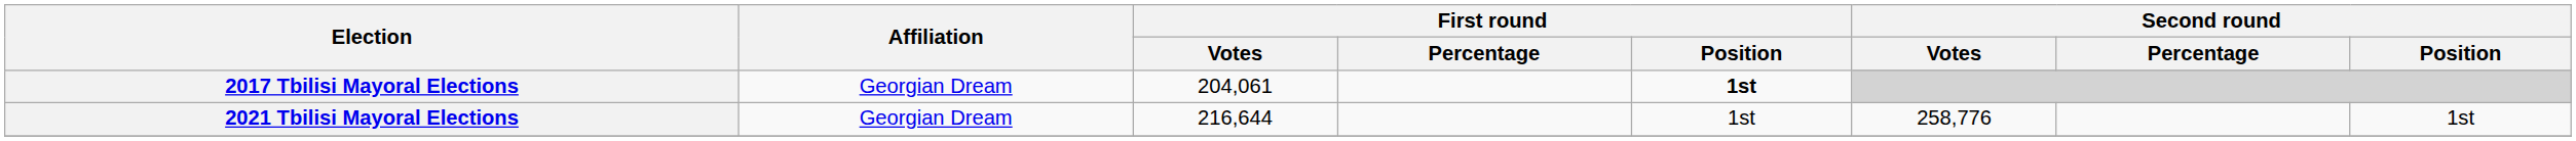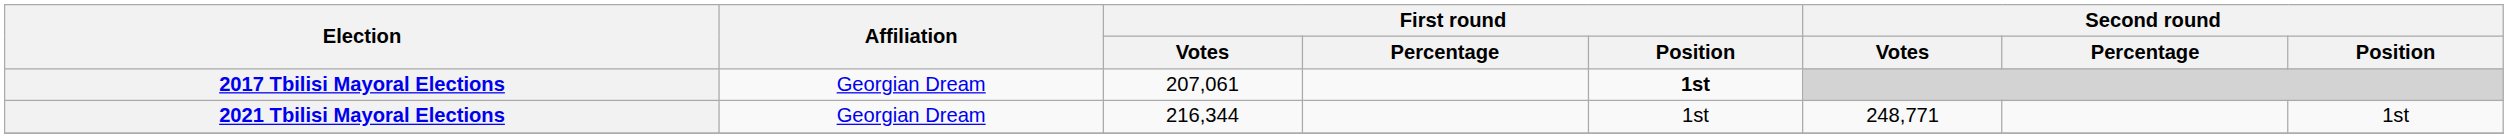 <table class=wikitable width=100%>
 <tr>
 <th rowspan=2>Election</th>
 <th rowspan=2>Affiliation</th>
 <th colspan=3>First round</th>
 <th colspan=3>Second round</th>
 </tr>
 <tr>
 <th>Votes</th>
 <th>Percentage</th>
 <th>Position</th>
 <th>Votes</th>
 <th>Percentage</th>
 <th>Position</th>
 </tr>
 <tr align=center>
 <th><a href='#'>2017 Tbilisi Mayoral Elections</a></th>
 <td><a href='#'>Georgian Dream</a></td>
-<td>204,061</td>
+<td>207,061</td>
 <td></td>
 <td><strong>1st</strong></td>
 <td bgcolor=lightgrey colspan=3></td>
 </tr>
 <tr align=center>
 <th><a href='#'>2021 Tbilisi Mayoral Elections</a></th>
 <td><a href='#'>Georgian Dream</a></td>
-<td>216,644</td>
+<td>216,344</td>
 <td></td>
 <td>1st</td>
-<td>258,776</td>
+<td>248,771</td>
 <td></td>
 <td>1st</td>
 </tr>
 <tr>
 </tr>
 </table>
